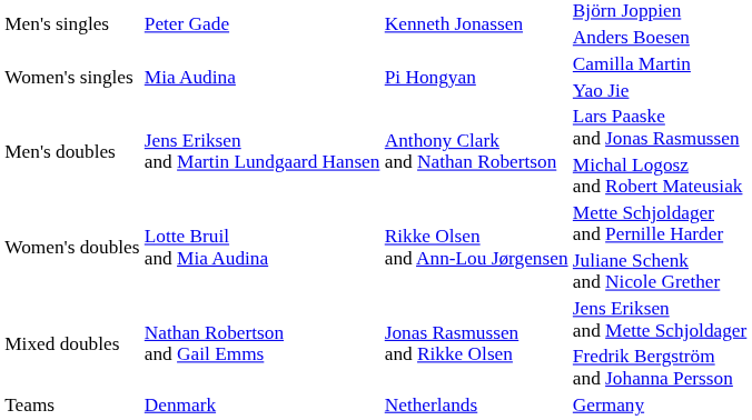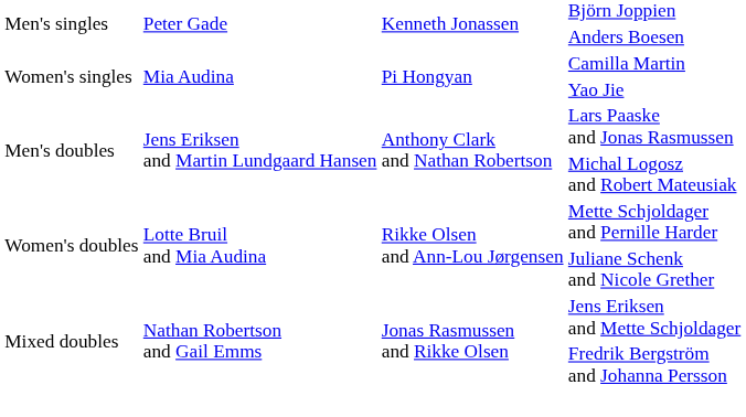 <table>
 <tr>
 <td rowspan=2>Men's singles</td>
 <td rowspan=2> <a href='#'>Peter Gade</a></td>
 <td rowspan=2> <a href='#'>Kenneth Jonassen</a></td>
 <td> <a href='#'>Björn Joppien</a></td>
 </tr>
 <tr>
 <td> <a href='#'>Anders Boesen</a></td>
 </tr>
 <tr>
 <td rowspan=2>Women's singles</td>
 <td rowspan=2> <a href='#'>Mia Audina</a></td>
 <td rowspan=2> <a href='#'>Pi Hongyan</a></td>
 <td> <a href='#'>Camilla Martin</a></td>
 </tr>
 <tr>
 <td> <a href='#'>Yao Jie</a></td>
 </tr>
 <tr>
 <td rowspan=2>Men's doubles</td>
 <td rowspan=2> <a href='#'>Jens Eriksen</a><br>and <a href='#'>Martin Lundgaard Hansen</a></td>
 <td rowspan=2> <a href='#'>Anthony Clark</a><br>and <a href='#'>Nathan Robertson</a></td>
 <td> <a href='#'>Lars Paaske</a><br>and <a href='#'>Jonas Rasmussen</a></td>
 </tr>
 <tr>
 <td> <a href='#'>Michal Logosz</a><br>and <a href='#'>Robert Mateusiak</a></td>
 </tr>
 <tr>
 <td rowspan=2>Women's doubles</td>
 <td rowspan=2> <a href='#'>Lotte Bruil</a><br>and <a href='#'>Mia Audina</a></td>
 <td rowspan=2> <a href='#'>Rikke Olsen</a><br>and <a href='#'>Ann-Lou Jørgensen</a></td>
 <td> <a href='#'>Mette Schjoldager</a><br>and <a href='#'>Pernille Harder</a></td>
 </tr>
 <tr>
 <td> <a href='#'>Juliane Schenk</a><br>and <a href='#'>Nicole Grether</a></td>
 </tr>
 <tr>
 <td rowspan=2>Mixed doubles</td>
 <td rowspan=2> <a href='#'>Nathan Robertson</a><br>and <a href='#'>Gail Emms</a></td>
 <td rowspan=2> <a href='#'>Jonas Rasmussen</a><br>and <a href='#'>Rikke Olsen</a></td>
 <td> <a href='#'>Jens Eriksen</a><br>and <a href='#'>Mette Schjoldager</a></td>
 </tr>
 <tr>
 <td> <a href='#'>Fredrik Bergström</a><br>and <a href='#'>Johanna Persson</a></td>
 </tr>
-<tr>
-<td>Teams</td>
-<td> <a href='#'>Denmark</a></td>
-<td> <a href='#'>Netherlands</a></td>
-<td> <a href='#'>Germany</a></td>
-</tr>
 </table>
